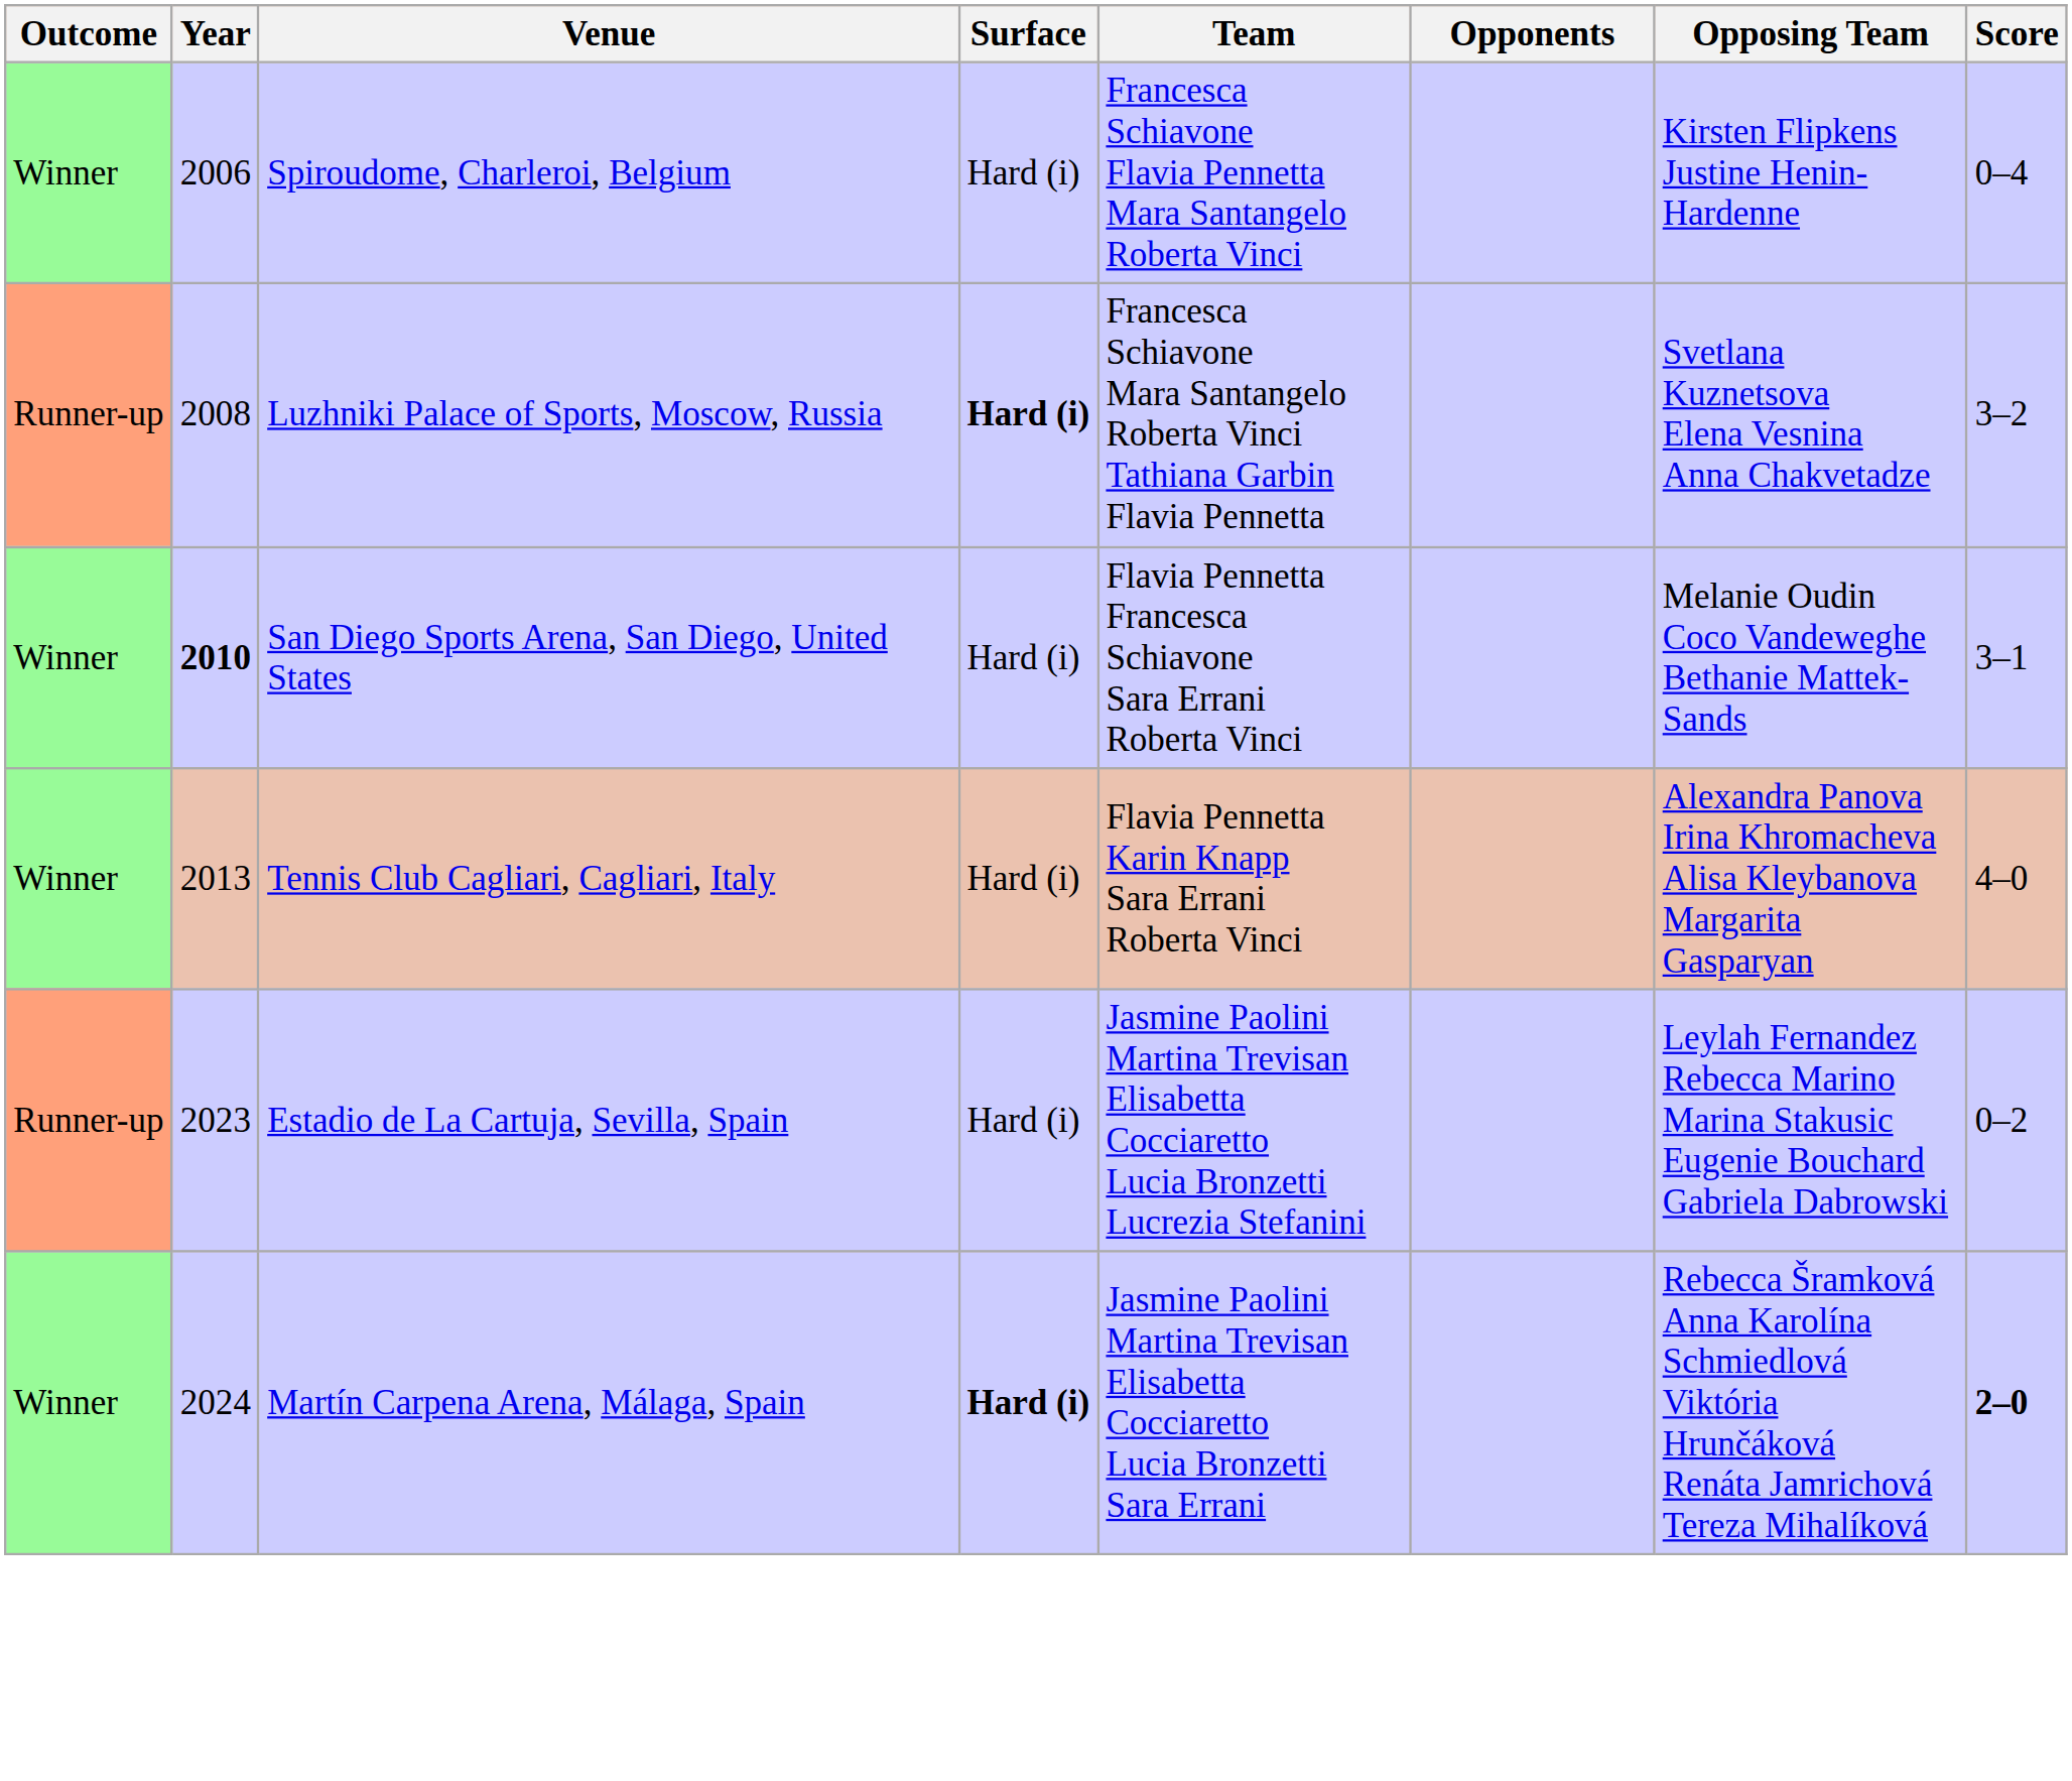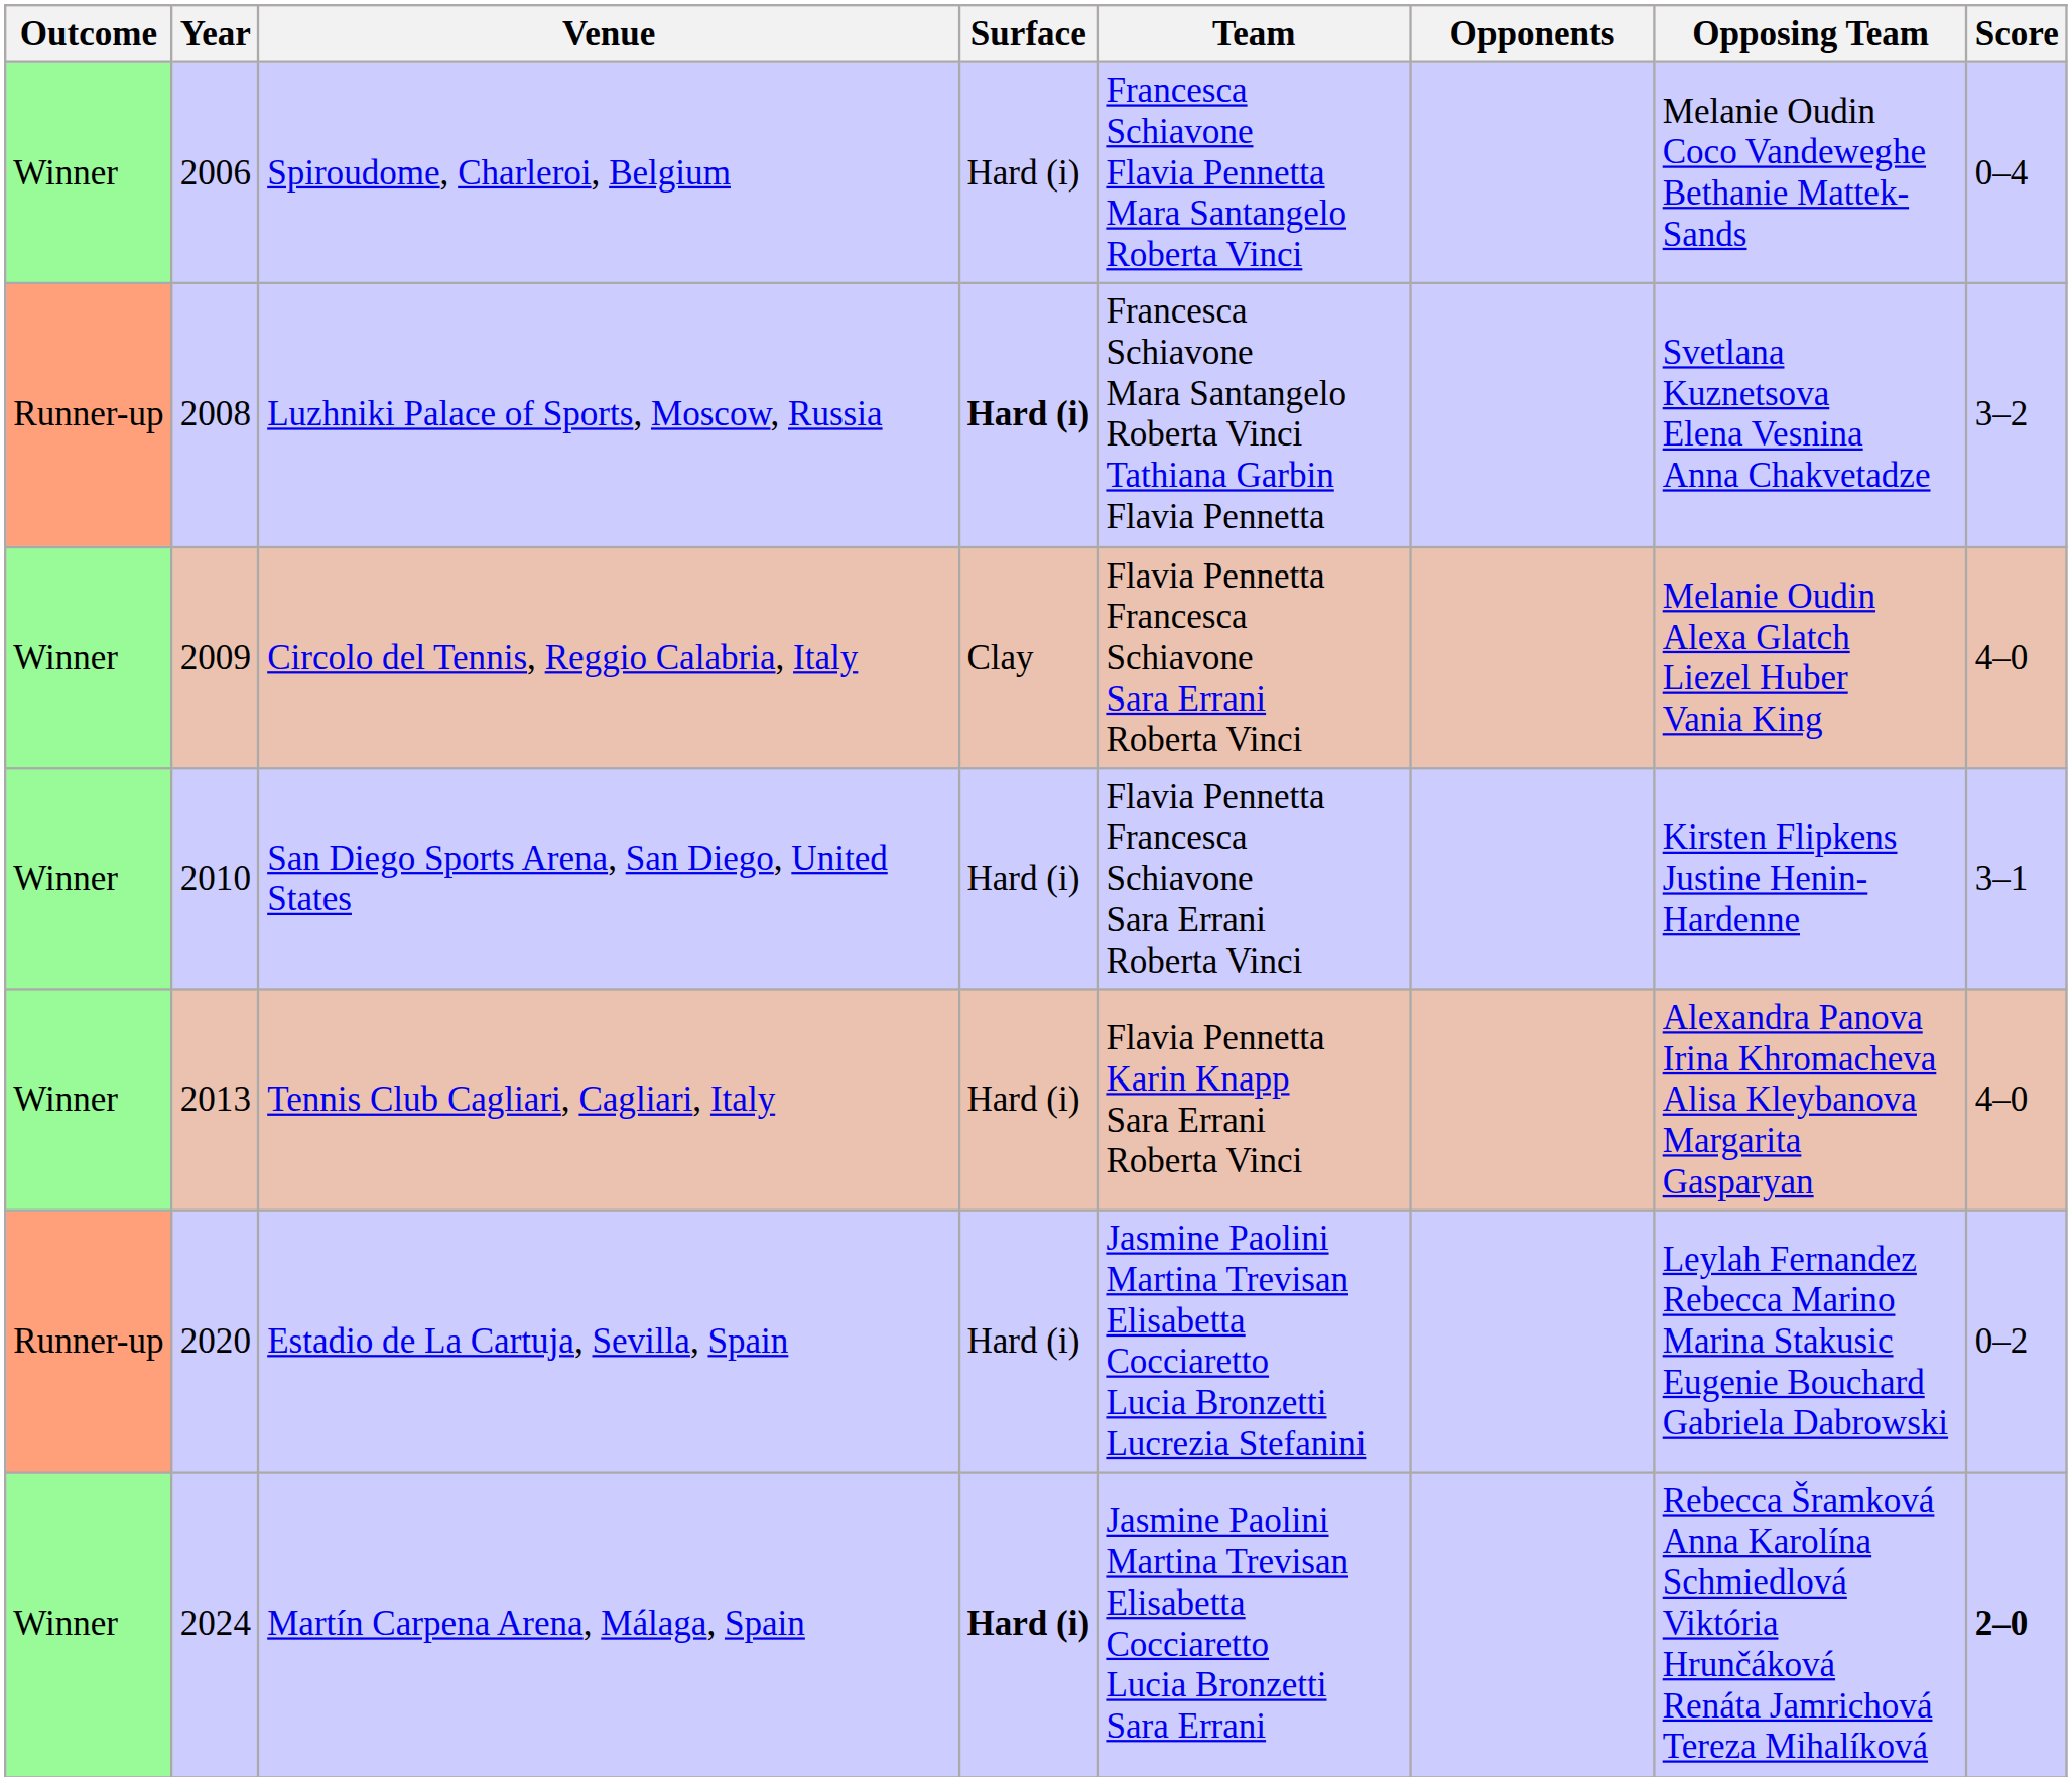 <table class="sortable wikitable" style=font-size:97%;background:#EBC2AF>
 <tr>
 <th>Outcome</th>
 <th>Year</th>
 <th width=300>Venue</th>
 <th>Surface</th>
 <th width=130>Team</th>
 <th width=100>Opponents</th>
 <th width=130>Opposing Team</th>
 <th width=30>Score</th>
 </tr>
 <tr bgcolor=CCCCFF>
 <td bgcolor=98FB98>Winner</td>
 <td>2006</td>
 <td><a href='#'>Spiroudome</a>, <a href='#'>Charleroi</a>, <a href='#'>Belgium</a></td>
 <td>Hard (i)</td>
 <td><a href='#'>Francesca Schiavone</a><br><a href='#'>Flavia Pennetta</a><br><a href='#'>Mara Santangelo</a><br><a href='#'>Roberta Vinci</a></td>
 <td></td>
-<td><a href='#'>Kirsten Flipkens</a><br><a href='#'>Justine Henin-Hardenne</a></td>
+<td>Melanie Oudin<br><a href='#'>Coco Vandeweghe</a><br><a href='#'>Bethanie Mattek-Sands</a></td>
 <td>0–4</td>
 </tr>
 <tr bgcolor=CCCCFF>
 <td bgcolor=FFA07A>Runner-up</td>
 <td>2008</td>
 <td><a href='#'>Luzhniki Palace of Sports</a>, <a href='#'>Moscow</a>, <a href='#'>Russia</a></td>
 <td><strong>Hard (i)</strong></td>
 <td>Francesca Schiavone<br>Mara Santangelo<br>Roberta Vinci<br><a href='#'>Tathiana Garbin</a><br>Flavia Pennetta</td>
 <td></td>
 <td><a href='#'>Svetlana Kuznetsova</a><br><a href='#'>Elena Vesnina</a><br><a href='#'>Anna Chakvetadze</a></td>
 <td>3–2</td>
 </tr>
+<tr>
+<td bgcolor=98FB98>Winner</td>
+<td>2009</td>
+<td><a href='#'>Circolo del Tennis</a>, <a href='#'>Reggio Calabria</a>, <a href='#'>Italy</a></td>
+<td>Clay</td>
+<td>Flavia Pennetta<br>Francesca Schiavone<br><a href='#'>Sara Errani</a><br>Roberta Vinci</td>
+<td></td>
+<td><a href='#'>Melanie Oudin</a><br><a href='#'>Alexa Glatch</a><br><a href='#'>Liezel Huber</a><br><a href='#'>Vania King</a></td>
+<td>4–0</td>
+</tr>
 <tr bgcolor=CCCCFF>
 <td bgcolor=98FB98>Winner</td>
-<td><strong>2010</strong></td>
+<td>2010</td>
 <td><a href='#'>San Diego Sports Arena</a>, <a href='#'>San Diego</a>, <a href='#'>United States</a></td>
 <td>Hard (i)</td>
 <td>Flavia Pennetta<br>Francesca Schiavone<br>Sara Errani<br>Roberta Vinci</td>
 <td></td>
-<td>Melanie Oudin<br><a href='#'>Coco Vandeweghe</a><br><a href='#'>Bethanie Mattek-Sands</a></td>
+<td><a href='#'>Kirsten Flipkens</a><br><a href='#'>Justine Henin-Hardenne</a></td>
 <td>3–1</td>
 </tr>
 <tr>
 <td bgcolor=98FB98>Winner</td>
 <td>2013</td>
 <td><a href='#'>Tennis Club Cagliari</a>, <a href='#'>Cagliari</a>, <a href='#'>Italy</a></td>
 <td>Hard (i)</td>
 <td>Flavia Pennetta<br><a href='#'>Karin Knapp</a><br>Sara Errani<br>Roberta Vinci</td>
 <td></td>
 <td><a href='#'>Alexandra Panova</a><br><a href='#'>Irina Khromacheva</a><br><a href='#'>Alisa Kleybanova</a><br><a href='#'>Margarita Gasparyan</a></td>
 <td>4–0</td>
 </tr>
 <tr bgcolor=CCCCFF>
 <td bgcolor=FFA07A>Runner-up</td>
-<td>2023</td>
+<td>2020</td>
 <td><a href='#'>Estadio de La Cartuja</a>, <a href='#'>Sevilla</a>, <a href='#'>Spain</a></td>
 <td>Hard (i)</td>
 <td><a href='#'>Jasmine Paolini</a><br><a href='#'>Martina Trevisan</a><br><a href='#'>Elisabetta Cocciaretto</a><br><a href='#'>Lucia Bronzetti</a><br><a href='#'>Lucrezia Stefanini</a></td>
 <td></td>
 <td><a href='#'>Leylah Fernandez</a><br><a href='#'>Rebecca Marino</a><br><a href='#'>Marina Stakusic</a><br><a href='#'>Eugenie Bouchard</a><br><a href='#'>Gabriela Dabrowski</a></td>
 <td>0–2</td>
 </tr>
 <tr bgcolor=CCCCFF>
 <td bgcolor=98FB98>Winner</td>
 <td>2024</td>
 <td><a href='#'>Martín Carpena Arena</a>, <a href='#'>Málaga</a>, <a href='#'>Spain</a></td>
 <td><strong>Hard (i)</strong></td>
 <td><a href='#'>Jasmine Paolini</a><br><a href='#'>Martina Trevisan</a><br><a href='#'>Elisabetta Cocciaretto</a><br><a href='#'>Lucia Bronzetti</a><br><a href='#'>Sara Errani</a></td>
 <td></td>
 <td><a href='#'>Rebecca Šramková</a><br><a href='#'>Anna Karolína Schmiedlová</a><br><a href='#'>Viktória Hrunčáková</a><br><a href='#'>Renáta Jamrichová</a><br><a href='#'>Tereza Mihalíková</a></td>
 <td><strong>2–0</strong></td>
 </tr>
 </table>
